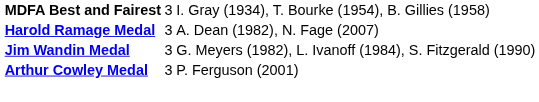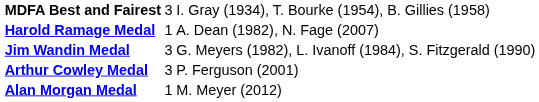 <table>
 <tr>
 <td><strong>MDFA Best and Fairest</strong></td>
 <td>3</td>
 <td>I. Gray (1934), T. Bourke (1954), B. Gillies (1958)</td>
 </tr>
 <tr>
 <td><strong><a href='#'>Harold Ramage Medal</a></strong></td>
-<td>3</td>
+<td>1</td>
 <td>A. Dean (1982), N. Fage (2007)</td>
 </tr>
 <tr>
 <td><strong><a href='#'>Jim Wandin Medal</a></strong></td>
 <td>3</td>
 <td>G. Meyers (1982), L. Ivanoff (1984), S. Fitzgerald (1990)</td>
 </tr>
 <tr>
 <td><strong><a href='#'>Arthur Cowley Medal</a></strong></td>
 <td>3</td>
 <td>P. Ferguson (2001)</td>
 </tr>
+<tr>
+<td><strong><a href='#'>Alan Morgan Medal</a></strong></td>
+<td>1</td>
+<td>M. Meyer (2012)</td>
+</tr>
 </table>
